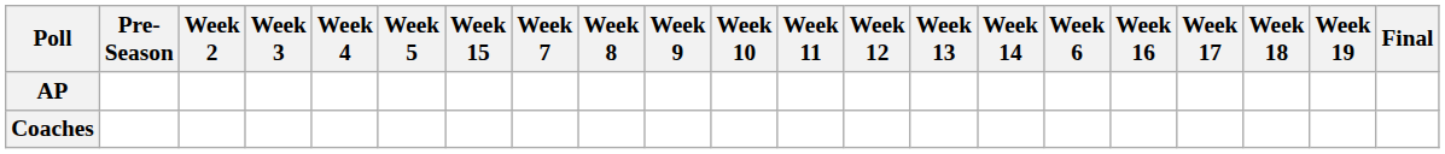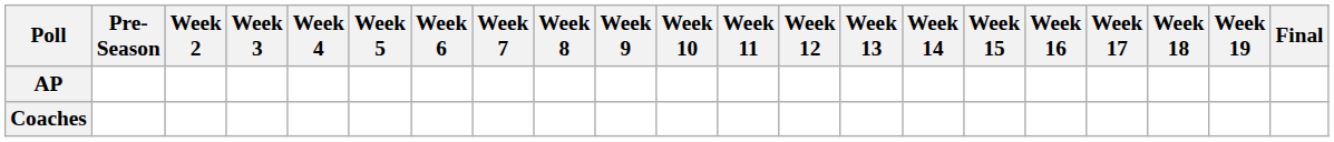 <table class="wikitable" style="white-space:nowrap;font-size:90%">
 <tr>
 <th>Poll</th>
 <th>Pre-<br>Season</th>
 <th>Week<br>2</th>
 <th>Week<br>3</th>
 <th>Week<br>4</th>
 <th>Week<br>5</th>
-<th>Week<br>15</th>
+<th>Week<br>6</th>
 <th>Week<br>7</th>
 <th>Week<br>8</th>
 <th>Week<br>9</th>
 <th>Week<br>10</th>
 <th>Week<br>11</th>
 <th>Week<br>12</th>
 <th>Week<br>13</th>
 <th>Week<br>14</th>
-<th>Week<br>6</th>
+<th>Week<br>15</th>
 <th>Week<br>16</th>
 <th>Week<br>17</th>
 <th>Week<br>18</th>
 <th>Week<br>19</th>
 <th>Final</th>
 </tr>
 <tr style="text-align:center;">
 <th>AP</th>
 <td style="background:#FFF;"></td>
 <td style="background:#FFF;"></td>
 <td style="background:#FFF;"></td>
 <td style="background:#FFF;"></td>
 <td style="background:#FFF;"></td>
 <td style="background:#FFF;"></td>
 <td style="background:#FFF;"></td>
 <td style="background:#FFF;"></td>
 <td style="background:#FFF;"></td>
 <td style="background:#FFF;"></td>
 <td style="background:#FFF;"></td>
 <td style="background:#FFF;"></td>
 <td style="background:#FFF;"></td>
 <td style="background:#FFF;"></td>
 <td style="background:#FFF;"></td>
 <td style="background:#FFF;"></td>
 <td style="background:#FFF;"></td>
 <td style="background:#FFF;"></td>
 <td style="background:#FFF;"></td>
 <td style="background:#FFF;"></td>
 </tr>
 <tr style="text-align:center;">
 <th>Coaches</th>
 <td style="background:#FFF;"></td>
 <td style="background:#FFF;"></td>
 <td style="background:#FFF;"></td>
 <td style="background:#FFF;"></td>
 <td style="background:#FFF;"></td>
 <td style="background:#FFF;"></td>
 <td style="background:#FFF;"></td>
 <td style="background:#FFF;"></td>
 <td style="background:#FFF;"></td>
 <td style="background:#FFF;"></td>
 <td style="background:#FFF;"></td>
 <td style="background:#FFF;"></td>
 <td style="background:#FFF;"></td>
 <td style="background:#FFF;"></td>
 <td style="background:#FFF;"></td>
 <td style="background:#FFF;"></td>
 <td style="background:#FFF;"></td>
 <td style="background:#FFF;"></td>
 <td style="background:#FFF;"></td>
 <td style="background:#FFF;"></td>
 </tr>
 </table>
